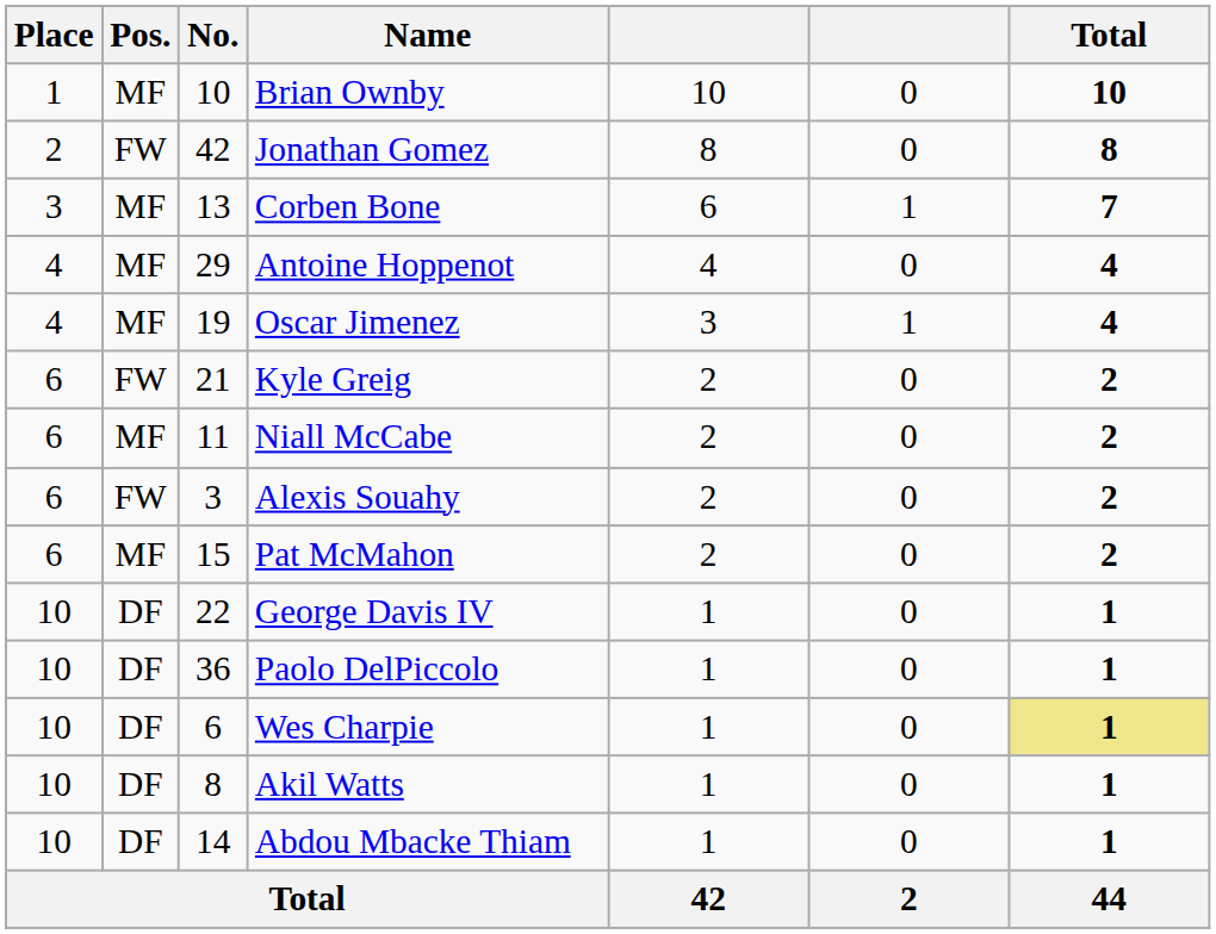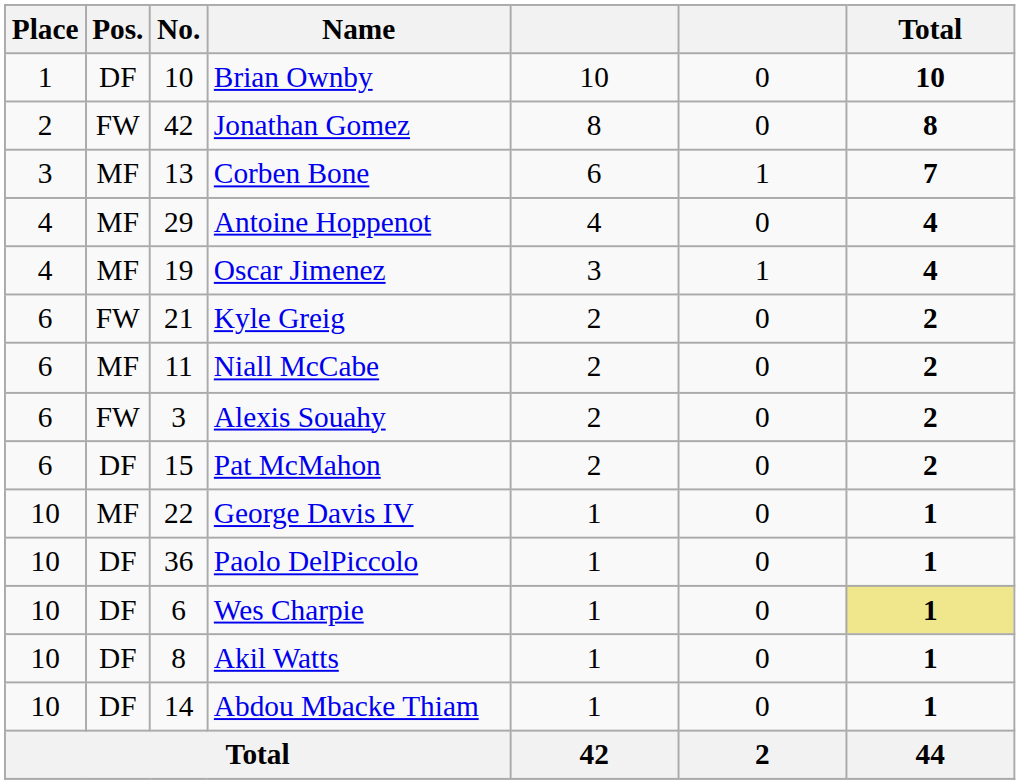 <table class="wikitable sortable" style="font-size: 95%; text-align: center;">
 <tr>
 <th width=20>Place</th>
 <th width=20>Pos.</th>
 <th width=20>No.</th>
 <th width=150>Name</th>
 <th width=80></th>
 <th width=80></th>
 <th width=80><strong>Total</strong></th>
 </tr>
 <tr>
 <td>1</td>
-<td>MF</td>
+<td>DF</td>
 <td>10</td>
 <td align="left"> <a href='#'>Brian Ownby</a></td>
 <td>10</td>
 <td>0</td>
 <td><strong>10</strong></td>
 </tr>
 <tr>
 <td>2</td>
 <td>FW</td>
 <td>42</td>
 <td align="left"> <a href='#'>Jonathan Gomez</a></td>
 <td>8</td>
 <td>0</td>
 <td><strong>8</strong></td>
 </tr>
 <tr>
 <td>3</td>
 <td>MF</td>
 <td>13</td>
 <td align="left"> <a href='#'>Corben Bone</a></td>
 <td>6</td>
 <td>1</td>
 <td><strong>7</strong></td>
 </tr>
 <tr>
 <td>4</td>
 <td>MF</td>
 <td>29</td>
 <td align="left"> <a href='#'>Antoine Hoppenot</a></td>
 <td>4</td>
 <td>0</td>
 <td><strong>4</strong></td>
 </tr>
 <tr>
 <td>4</td>
 <td>MF</td>
 <td>19</td>
 <td align="left"> <a href='#'>Oscar Jimenez</a></td>
 <td>3</td>
 <td>1</td>
 <td><strong>4</strong></td>
 </tr>
 <tr>
 <td>6</td>
 <td>FW</td>
 <td>21</td>
 <td align="left"> <a href='#'>Kyle Greig</a></td>
 <td>2</td>
 <td>0</td>
 <td><strong>2</strong></td>
 </tr>
 <tr>
 <td>6</td>
 <td>MF</td>
 <td>11</td>
 <td align="left"> <a href='#'>Niall McCabe</a></td>
 <td>2</td>
 <td>0</td>
 <td><strong>2</strong></td>
 </tr>
 <tr>
 <td>6</td>
 <td>FW</td>
 <td>3</td>
 <td align="left"> <a href='#'>Alexis Souahy</a></td>
 <td>2</td>
 <td>0</td>
 <td><strong>2</strong></td>
 </tr>
 <tr>
 <td>6</td>
-<td>MF</td>
+<td>DF</td>
 <td>15</td>
 <td align="left"> <a href='#'>Pat McMahon</a></td>
 <td>2</td>
 <td>0</td>
 <td><strong>2</strong></td>
 </tr>
 <tr>
 <td>10</td>
-<td>DF</td>
+<td>MF</td>
 <td>22</td>
 <td align="left"> <a href='#'>George Davis IV</a></td>
 <td>1</td>
 <td>0</td>
 <td><strong>1</strong></td>
 </tr>
 <tr>
 <td>10</td>
 <td>DF</td>
 <td>36</td>
 <td align="left"> <a href='#'>Paolo DelPiccolo</a></td>
 <td>1</td>
 <td>0</td>
 <td><strong>1</strong></td>
 </tr>
 <tr>
 <td>10</td>
 <td>DF</td>
 <td>6</td>
 <td align="left"> <a href='#'>Wes Charpie</a></td>
 <td>1</td>
 <td>0</td>
 <td style="background: khaki;"><strong>1</strong></td>
 </tr>
 <tr>
 <td>10</td>
 <td>DF</td>
 <td>8</td>
 <td align="left"> <a href='#'>Akil Watts</a></td>
 <td>1</td>
 <td>0</td>
 <td><strong>1</strong></td>
 </tr>
 <tr>
 <td>10</td>
 <td>DF</td>
 <td>14</td>
 <td align="left"> <a href='#'>Abdou Mbacke Thiam</a></td>
 <td>1</td>
 <td>0</td>
 <td><strong>1</strong></td>
 </tr>
 <tr>
 <th colspan="4">Total</th>
 <th>42</th>
 <th>2</th>
 <th>44</th>
 </tr>
 </table>
